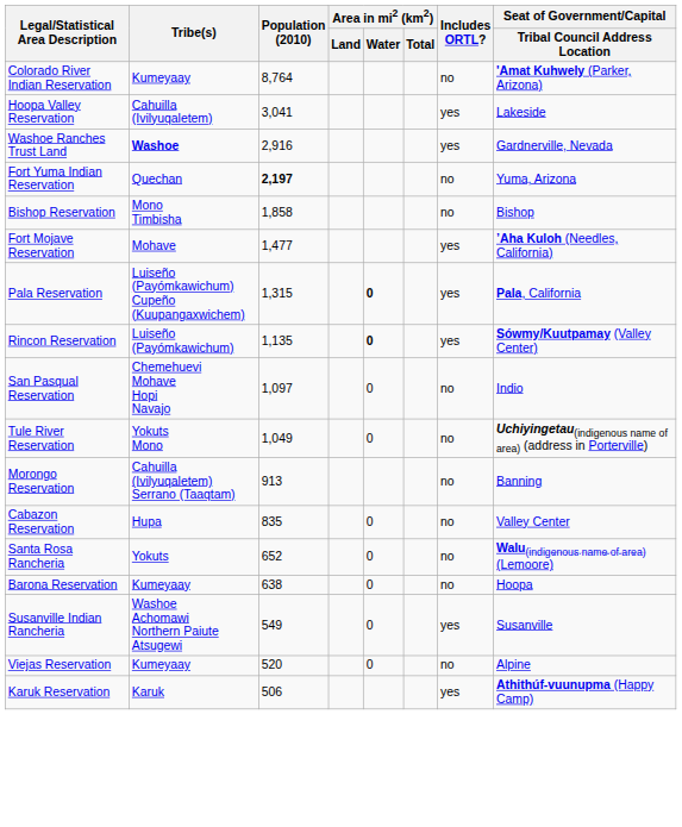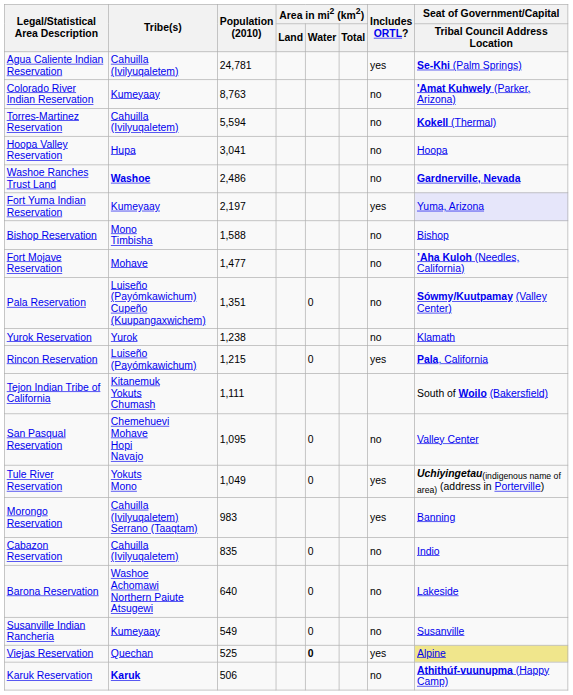 <table class="wikitable">
 <tr>
 <th rowspan="2">Legal/Statistical Area Description</th>
 <th rowspan="2">Tribe(s)</th>
 <th rowspan="2">Population<br>(2010)</th>
 <th colspan="3">Area in mi<sup>2</sup> (km<sup>2</sup>)</th>
 <th rowspan="2">Includes<br><a href='#'>ORTL</a>?</th>
 <th>Seat of Government/Capital</th>
 </tr>
 <tr>
 <th>Land</th>
 <th>Water</th>
 <th>Total</th>
 <th>Tribal Council Address Location</th>
 </tr>
 <tr>
+<td><a href='#'>Agua Caliente Indian Reservation</a></td>
+<td><a href='#'>Cahuilla (Ivilyuqaletem)</a></td>
+<td>24,781</td>
+<td></td>
+<td></td>
+<td></td>
+<td>yes</td>
+<td><a href='#'><strong>Se-Khi</strong> (Palm Springs)</a></td>
+</tr>
+<tr>
 <td><a href='#'>Colorado River Indian Reservation</a></td>
 <td><a href='#'>Kumeyaay</a></td>
-<td>8,764</td>
+<td>8,763</td>
 <td></td>
 <td></td>
 <td></td>
 <td>no</td>
 <td><a href='#'><strong>'Amat Kuhwely</strong> (Parker, Arizona)</a></td>
 </tr>
 <tr>
+<td><a href='#'>Torres-Martinez Reservation</a></td>
+<td><a href='#'>Cahuilla (Ivilyuqaletem)</a></td>
+<td>5,594</td>
+<td></td>
+<td></td>
+<td></td>
+<td>no</td>
+<td><a href='#'><strong>Kokell</strong> (Thermal)</a></td>
+</tr>
+<tr>
 <td><a href='#'>Hoopa Valley Reservation</a></td>
-<td><a href='#'>Cahuilla (Ivilyuqaletem)</a></td>
+<td><a href='#'>Hupa</a></td>
 <td>3,041</td>
 <td></td>
 <td></td>
 <td></td>
-<td>yes</td>
-<td><a href='#'>Lakeside</a></td>
+<td>no</td>
+<td><a href='#'>Hoopa</a></td>
 </tr>
 <tr>
 <td><a href='#'>Washoe Ranches Trust Land</a></td>
 <td><strong><a href='#'>Washoe</a></strong></td>
-<td>2,916</td>
+<td>2,486</td>
+<td></td>
+<td></td>
+<td></td>
+<td>no</td>
+<td><strong><a href='#'>Gardnerville, Nevada</a></strong></td>
+</tr>
+<tr>
+<td><a href='#'>Fort Yuma Indian Reservation</a></td>
+<td><a href='#'>Kumeyaay</a></td>
+<td>2,197</td>
 <td></td>
 <td></td>
 <td></td>
 <td>yes</td>
-<td><a href='#'>Gardnerville, Nevada</a></td>
-</tr>
-<tr>
-<td><a href='#'>Fort Yuma Indian Reservation</a></td>
-<td><a href='#'>Quechan</a></td>
-<td><strong>2,197</strong></td>
-<td></td>
-<td></td>
-<td></td>
-<td>no</td>
-<td><a href='#'>Yuma, Arizona</a></td>
+<td style="background: lavender;"><a href='#'>Yuma, Arizona</a></td>
 </tr>
 <tr>
 <td><a href='#'>Bishop Reservation</a></td>
 <td><a href='#'>Mono</a><br><a href='#'>Timbisha</a></td>
-<td>1,858</td>
+<td>1,588</td>
 <td></td>
 <td></td>
 <td></td>
 <td>no</td>
 <td><a href='#'>Bishop</a></td>
 </tr>
 <tr>
 <td><a href='#'>Fort Mojave Reservation</a></td>
 <td><a href='#'>Mohave</a></td>
 <td>1,477</td>
 <td></td>
 <td></td>
 <td></td>
-<td>yes</td>
+<td>no</td>
 <td><a href='#'><strong>ʼAha Kuloh</strong> (Needles, California)</a></td>
 </tr>
 <tr>
 <td><a href='#'>Pala Reservation</a></td>
 <td><a href='#'>Luiseño (Payómkawichum)</a><br><a href='#'>Cupeño (Kuupangaxwichem)</a></td>
-<td>1,315</td>
+<td>1,351</td>
 <td></td>
-<td><strong>0</strong></td>
+<td>0</td>
+<td></td>
+<td>no</td>
+<td><a href='#'><strong>Sówmy/Kuutpamay</strong></a> <a href='#'>(Valley Center)</a></td>
+</tr>
+<tr>
+<td><a href='#'>Yurok Reservation</a></td>
+<td><a href='#'>Yurok</a></td>
+<td>1,238</td>
+<td></td>
+<td></td>
+<td></td>
+<td>no</td>
+<td><a href='#'>Klamath</a></td>
+</tr>
+<tr>
+<td><a href='#'>Rincon Reservation</a></td>
+<td><a href='#'>Luiseño (Payómkawichum)</a></td>
+<td>1,215</td>
+<td></td>
+<td>0</td>
 <td></td>
 <td>yes</td>
 <td><a href='#'><strong>Pala</strong>, California</a></td>
 </tr>
 <tr>
-<td><a href='#'>Rincon Reservation</a></td>
-<td><a href='#'>Luiseño (Payómkawichum)</a></td>
-<td>1,135</td>
+<td><a href='#'>Tejon Indian Tribe of California</a></td>
+<td><a href='#'>Kitanemuk</a><br><a href='#'>Yokuts</a><br><a href='#'>Chumash</a></td>
+<td>1,111</td>
 <td></td>
-<td><strong>0</strong></td>
 <td></td>
-<td>yes</td>
-<td><a href='#'><strong>Sówmy/Kuutpamay</strong></a> <a href='#'>(Valley Center)</a></td>
+<td></td>
+<td></td>
+<td>South of <a href='#'><strong>Woilo</strong></a> <a href='#'>(Bakersfield)</a></td>
 </tr>
 <tr>
 <td><a href='#'>San Pasqual Reservation</a></td>
 <td><a href='#'>Chemehuevi</a><br><a href='#'>Mohave</a><br><a href='#'>Hopi</a><br><a href='#'>Navajo</a></td>
-<td>1,097</td>
+<td>1,095</td>
 <td></td>
 <td>0</td>
 <td></td>
 <td>no</td>
-<td><a href='#'>Indio</a></td>
+<td><a href='#'>Valley Center</a></td>
 </tr>
 <tr>
 <td><a href='#'>Tule River Reservation</a></td>
 <td><a href='#'>Yokuts</a><br><a href='#'>Mono</a></td>
 <td>1,049</td>
 <td></td>
 <td>0</td>
 <td></td>
-<td>no</td>
+<td>yes</td>
 <td><strong><em>Uchiyingetau</em></strong><sub>(indigenous name of area)</sub> (address in <a href='#'>Porterville</a>)</td>
 </tr>
 <tr>
 <td><a href='#'>Morongo Reservation</a></td>
 <td><a href='#'>Cahuilla (Ivilyuqaletem)</a><br><a href='#'>Serrano (Taaqtam)</a></td>
-<td>913</td>
+<td>983</td>
 <td></td>
 <td></td>
 <td></td>
-<td>no</td>
+<td>yes</td>
 <td><a href='#'>Banning</a></td>
 </tr>
 <tr>
 <td><a href='#'>Cabazon Reservation</a></td>
-<td><a href='#'>Hupa</a></td>
+<td><a href='#'>Cahuilla (Ivilyuqaletem)</a></td>
 <td>835</td>
 <td></td>
 <td>0</td>
 <td></td>
 <td>no</td>
-<td><a href='#'>Valley Center</a></td>
+<td><a href='#'>Indio</a></td>
 </tr>
 <tr>
-<td><a href='#'>Santa Rosa Rancheria</a></td>
-<td><a href='#'>Yokuts</a></td>
-<td>652</td>
+<td><a href='#'>Barona Reservation</a></td>
+<td><a href='#'>Washoe</a><br><a href='#'>Achomawi</a><br><a href='#'>Northern Paiute</a><br><a href='#'>Atsugewi</a></td>
+<td>640</td>
 <td></td>
 <td>0</td>
 <td></td>
 <td>no</td>
-<td><a href='#'><strong>Walu</strong><sub>(indigenous name of area)</sub></a> <a href='#'>(Lemoore)</a></td>
+<td><a href='#'>Lakeside</a></td>
 </tr>
 <tr>
-<td><a href='#'>Barona Reservation</a></td>
+<td><a href='#'>Susanville Indian Rancheria</a></td>
 <td><a href='#'>Kumeyaay</a></td>
-<td>638</td>
+<td>549</td>
 <td></td>
 <td>0</td>
 <td></td>
 <td>no</td>
-<td><a href='#'>Hoopa</a></td>
-</tr>
-<tr>
-<td><a href='#'>Susanville Indian Rancheria</a></td>
-<td><a href='#'>Washoe</a><br><a href='#'>Achomawi</a><br><a href='#'>Northern Paiute</a><br><a href='#'>Atsugewi</a></td>
-<td>549</td>
-<td></td>
-<td>0</td>
-<td></td>
-<td>yes</td>
 <td><a href='#'>Susanville</a></td>
 </tr>
 <tr>
 <td><a href='#'>Viejas Reservation</a></td>
-<td><a href='#'>Kumeyaay</a></td>
-<td>520</td>
+<td><a href='#'>Quechan</a></td>
+<td>525</td>
 <td></td>
-<td>0</td>
+<td><strong>0</strong></td>
 <td></td>
-<td>no</td>
-<td><a href='#'>Alpine</a></td>
+<td>yes</td>
+<td style="background: khaki;"><a href='#'>Alpine</a></td>
 </tr>
 <tr>
 <td><a href='#'>Karuk Reservation</a></td>
-<td><a href='#'>Karuk</a></td>
+<td><strong><a href='#'>Karuk</a></strong></td>
 <td>506</td>
 <td></td>
 <td></td>
 <td></td>
-<td>yes</td>
+<td>no</td>
 <td><a href='#'><strong>Athithúf-vuunupma</strong> (Happy Camp)</a></td>
 </tr>
 </table>
